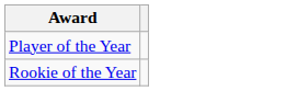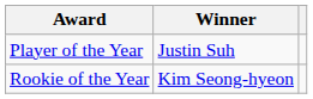 <table class="wikitable">
 <tr>
 <th>Award</th>
+<th>Winner</th>
 <th></th>
 </tr>
 <tr>
 <td><a href='#'>Player of the Year</a></td>
+<td> <a href='#'>Justin Suh</a></td>
 <td></td>
 </tr>
 <tr>
 <td><a href='#'>Rookie of the Year</a></td>
+<td> <a href='#'>Kim Seong-hyeon</a></td>
 <td></td>
 </tr>
 </table>
